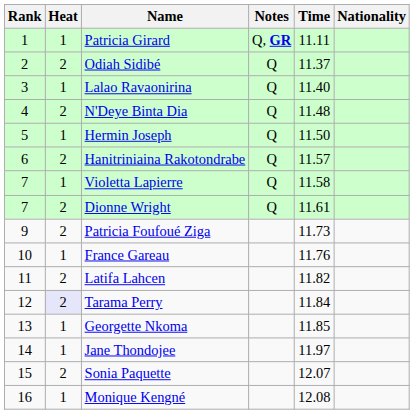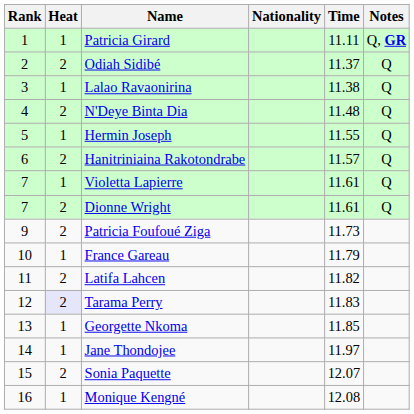 <table class="wikitable sortable" style="text-align:center; font-size:95%">
 <tr>
 <th>Rank</th>
 <th>Heat</th>
 <th>Name</th>
+<th>Nationality</th>
+<th>Time</th>
 <th>Notes</th>
-<th>Time</th>
-<th>Nationality</th>
 </tr>
 <tr bgcolor=ccffcc>
 <td>1</td>
 <td>1</td>
 <td align=left><a href='#'>Patricia Girard</a></td>
+<td align=left></td>
+<td>11.11</td>
 <td>Q, <strong><a href='#'>GR</a></strong></td>
-<td>11.11</td>
-<td align=left></td>
 </tr>
 <tr bgcolor=ccffcc>
 <td>2</td>
 <td>2</td>
 <td align=left><a href='#'>Odiah Sidibé</a></td>
+<td align=left></td>
+<td>11.37</td>
 <td>Q</td>
-<td>11.37</td>
-<td align=left></td>
 </tr>
 <tr bgcolor=ccffcc>
 <td>3</td>
 <td>1</td>
 <td align=left><a href='#'>Lalao Ravaonirina</a></td>
+<td align=left></td>
+<td>11.38</td>
 <td>Q</td>
-<td>11.40</td>
-<td align=left></td>
 </tr>
 <tr bgcolor=ccffcc>
 <td>4</td>
 <td>2</td>
 <td align=left><a href='#'>N'Deye Binta Dia</a></td>
+<td align=left></td>
+<td>11.48</td>
 <td>Q</td>
-<td>11.48</td>
-<td align=left></td>
 </tr>
 <tr bgcolor=ccffcc>
 <td>5</td>
 <td>1</td>
 <td align=left><a href='#'>Hermin Joseph</a></td>
+<td align=left></td>
+<td>11.55</td>
 <td>Q</td>
-<td>11.50</td>
-<td align=left></td>
 </tr>
 <tr bgcolor=ccffcc>
 <td>6</td>
 <td>2</td>
 <td align=left><a href='#'>Hanitriniaina Rakotondrabe</a></td>
+<td align=left></td>
+<td>11.57</td>
 <td>Q</td>
-<td>11.57</td>
-<td align=left></td>
 </tr>
 <tr bgcolor=ccffcc>
 <td>7</td>
 <td>1</td>
 <td align=left><a href='#'>Violetta Lapierre</a></td>
+<td align=left></td>
+<td>11.61</td>
 <td>Q</td>
-<td>11.58</td>
-<td align=left></td>
 </tr>
 <tr bgcolor=ccffcc>
 <td>7</td>
 <td>2</td>
 <td align=left><a href='#'>Dionne Wright</a></td>
+<td align=left></td>
+<td>11.61</td>
 <td>Q</td>
-<td>11.61</td>
-<td align=left></td>
 </tr>
 <tr>
 <td>9</td>
 <td>2</td>
 <td align=left><a href='#'>Patricia Foufoué Ziga</a></td>
+<td align=left></td>
+<td>11.73</td>
 <td></td>
-<td>11.73</td>
-<td align=left></td>
 </tr>
 <tr>
 <td>10</td>
 <td>1</td>
 <td align=left><a href='#'>France Gareau</a></td>
+<td align=left></td>
+<td>11.79</td>
 <td></td>
-<td>11.76</td>
-<td align=left></td>
 </tr>
 <tr>
 <td>11</td>
 <td>2</td>
 <td align=left><a href='#'>Latifa Lahcen</a></td>
+<td align=left></td>
+<td>11.82</td>
 <td></td>
-<td>11.82</td>
-<td align=left></td>
 </tr>
 <tr>
 <td>12</td>
 <td style="background: lavender;">2</td>
 <td align=left><a href='#'>Tarama Perry</a></td>
+<td align=left></td>
+<td>11.83</td>
 <td></td>
-<td>11.84</td>
-<td align=left></td>
 </tr>
 <tr>
 <td>13</td>
 <td>1</td>
 <td align=left><a href='#'>Georgette Nkoma</a></td>
+<td align=left></td>
+<td>11.85</td>
 <td></td>
-<td>11.85</td>
-<td align=left></td>
 </tr>
 <tr>
 <td>14</td>
 <td>1</td>
 <td align=left><a href='#'>Jane Thondojee</a></td>
+<td align=left></td>
+<td>11.97</td>
 <td></td>
-<td>11.97</td>
-<td align=left></td>
 </tr>
 <tr>
 <td>15</td>
 <td>2</td>
 <td align=left><a href='#'>Sonia Paquette</a></td>
+<td align=left></td>
+<td>12.07</td>
 <td></td>
-<td>12.07</td>
-<td align=left></td>
 </tr>
 <tr>
 <td>16</td>
 <td>1</td>
 <td align=left><a href='#'>Monique Kengné</a></td>
+<td align=left></td>
+<td>12.08</td>
 <td></td>
-<td>12.08</td>
-<td align=left></td>
 </tr>
 </table>
